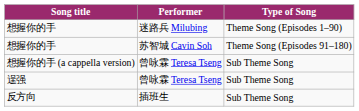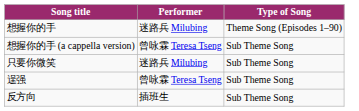 <table class="wikitable" align=center>
 <tr>
 <th style="background:#9A296D; color:white">Song title</th>
 <th style="background:#9A296D; color:white">Performer</th>
 <th style="background:#9A296D; color:white">Type of Song</th>
 </tr>
 <tr>
 <td>想握你的手</td>
 <td>迷路兵 <a href='#'>Milubing</a></td>
 <td>Theme Song (Episodes 1–90)</td>
 </tr>
 <tr>
-<td>想握你的手</td>
-<td>苏智城 <a href='#'>Cavin Soh</a></td>
-<td>Theme Song (Episodes 91–180)</td>
+<td>想握你的手 (a cappella version)</td>
+<td>曾咏霖 <a href='#'>Teresa Tseng</a></td>
+<td>Sub Theme Song</td>
 </tr>
 <tr>
-<td>想握你的手 (a cappella version)</td>
-<td>曾咏霖 <a href='#'>Teresa Tseng</a></td>
+<td>只要你微笑</td>
+<td>迷路兵 <a href='#'>Milubing</a></td>
 <td>Sub Theme Song</td>
 </tr>
 <tr>
 <td>逞强</td>
 <td>曾咏霖 <a href='#'>Teresa Tseng</a></td>
 <td>Sub Theme Song</td>
 </tr>
 <tr>
 <td>反方向</td>
 <td>插班生</td>
 <td>Sub Theme Song</td>
 </tr>
 </table>
